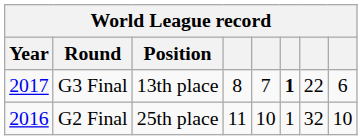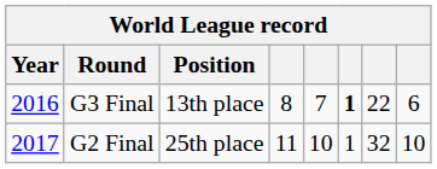 <table class="wikitable" style="text-align:center; font-size:95%">
 <tr>
 <th colspan=8>World League record</th>
 </tr>
 <tr>
 <th>Year</th>
 <th>Round</th>
 <th>Position</th>
 <th></th>
 <th></th>
 <th></th>
 <th></th>
 <th></th>
 </tr>
 <tr>
-<td><a href='#'>2017</a></td>
+<td><a href='#'>2016</a></td>
 <td>G3 Final</td>
 <td>13th place</td>
 <td>8</td>
 <td>7</td>
 <td><strong>1</strong></td>
 <td>22</td>
 <td>6</td>
 </tr>
 <tr>
-<td><a href='#'>2016</a></td>
+<td><a href='#'>2017</a></td>
 <td>G2 Final</td>
 <td>25th place</td>
 <td>11</td>
 <td>10</td>
 <td>1</td>
 <td>32</td>
 <td>10</td>
 </tr>
 </table>
